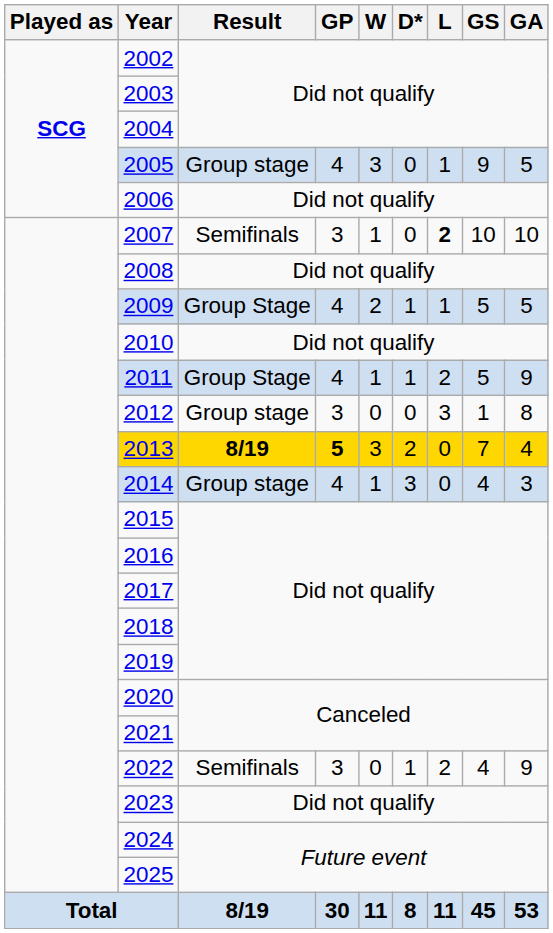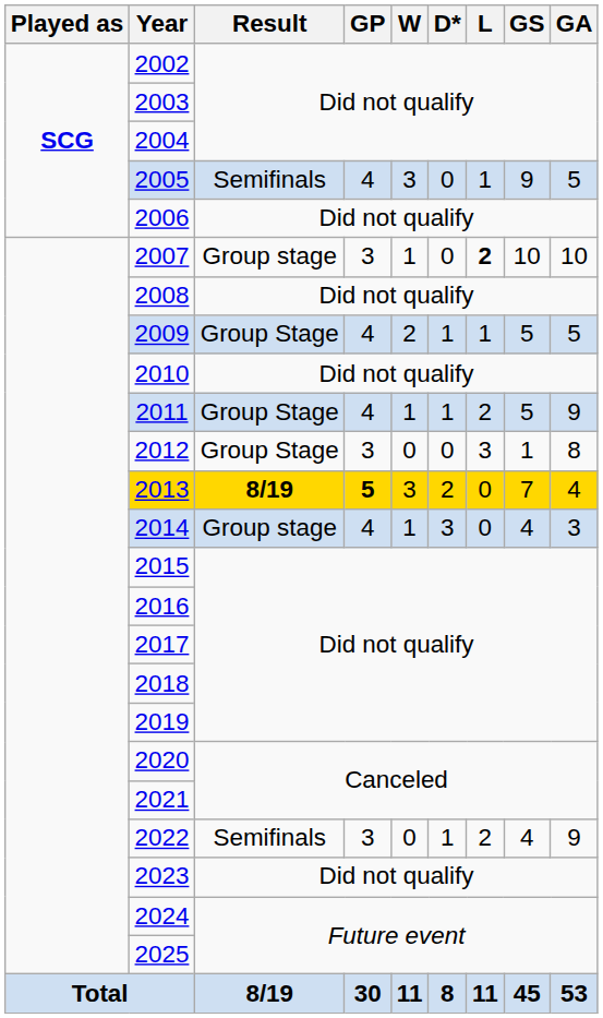 <table class="wikitable" style="text-align: center;">
 <tr>
 <th>Played as</th>
 <th>Year</th>
 <th>Result</th>
 <th>GP</th>
 <th>W</th>
 <th>D*</th>
 <th>L</th>
 <th>GS</th>
 <th>GA</th>
 </tr>
 <tr>
 <td rowspan="5"><strong> <a href='#'>SCG</a></strong></td>
 <td> <a href='#'>2002</a></td>
 <td rowspan=3 colspan=7>Did not qualify</td>
 </tr>
 <tr>
 <td> <a href='#'>2003</a></td>
 </tr>
 <tr>
 <td> <a href='#'>2004</a></td>
 </tr>
 <tr bgcolor="#cedff2">
 <td> <a href='#'>2005</a></td>
-<td>Group stage</td>
+<td>Semifinals</td>
 <td>4</td>
 <td>3</td>
 <td>0</td>
 <td>1</td>
 <td>9</td>
 <td>5</td>
 </tr>
 <tr>
 <td> <a href='#'>2006</a></td>
 <td rowspan=1 colspan=7>Did not qualify</td>
 </tr>
 <tr>
 <td rowspan="19"><strong></strong></td>
 <td> <a href='#'>2007</a></td>
-<td>Semifinals</td>
+<td>Group stage</td>
 <td>3</td>
 <td>1</td>
 <td>0</td>
 <td><strong>2</strong></td>
 <td>10</td>
 <td>10</td>
 </tr>
 <tr>
 <td> <a href='#'>2008</a></td>
 <td rowspan=1 colspan=7>Did not qualify</td>
 </tr>
 <tr bgcolor="#cedff2">
 <td> <a href='#'>2009</a></td>
 <td>Group Stage</td>
 <td>4</td>
 <td>2</td>
 <td>1</td>
 <td>1</td>
 <td>5</td>
 <td>5</td>
 </tr>
 <tr>
 <td> <a href='#'>2010</a></td>
 <td rowspan=1 colspan=7>Did not qualify</td>
 </tr>
 <tr bgcolor="#cedff2">
 <td> <a href='#'>2011</a></td>
 <td>Group Stage</td>
 <td>4</td>
 <td>1</td>
 <td>1</td>
 <td>2</td>
 <td>5</td>
 <td>9</td>
 </tr>
 <tr>
 <td> <a href='#'>2012</a></td>
-<td>Group stage</td>
+<td>Group Stage</td>
 <td>3</td>
 <td>0</td>
 <td>0</td>
 <td>3</td>
 <td>1</td>
 <td>8</td>
 </tr>
 <tr bgcolor=gold>
 <td> <a href='#'>2013</a></td>
 <td><strong>8/19</strong></td>
 <td><strong>5</strong></td>
 <td>3</td>
 <td>2</td>
 <td>0</td>
 <td>7</td>
 <td>4</td>
 </tr>
 <tr bgcolor="#cedff2">
 <td> <a href='#'>2014</a></td>
 <td>Group stage</td>
 <td>4</td>
 <td>1</td>
 <td>3</td>
 <td>0</td>
 <td>4</td>
 <td>3</td>
 </tr>
 <tr>
 <td> <a href='#'>2015</a></td>
 <td rowspan=5 colspan=7>Did not qualify</td>
 </tr>
 <tr>
 <td> <a href='#'>2016</a></td>
 </tr>
 <tr>
 <td> <a href='#'>2017</a></td>
 </tr>
 <tr>
 <td> <a href='#'>2018</a></td>
 </tr>
 <tr>
 <td> <a href='#'>2019</a></td>
 </tr>
 <tr>
 <td> <a href='#'>2020</a></td>
 <td colspan=7 rowspan=2>Canceled</td>
 </tr>
 <tr>
 <td> <a href='#'>2021</a></td>
 </tr>
 <tr>
 <td> <a href='#'>2022</a></td>
 <td>Semifinals</td>
 <td>3</td>
 <td>0</td>
 <td>1</td>
 <td>2</td>
 <td>4</td>
 <td>9</td>
 </tr>
 <tr>
 <td> <a href='#'>2023</a></td>
 <td colspan=7>Did not qualify</td>
 </tr>
 <tr>
 <td> <a href='#'>2024</a></td>
 <td colspan=7 rowspan=2><em>Future event</em></td>
 </tr>
 <tr>
 <td> <a href='#'>2025</a></td>
 </tr>
 <tr bgcolor="#cedff2">
 <td colspan=2><strong>Total</strong></td>
 <td><strong>8/19</strong></td>
 <td><strong>30</strong></td>
 <td><strong>11</strong></td>
 <td><strong>8</strong></td>
 <td><strong>11</strong></td>
 <td><strong>45</strong></td>
 <td><strong>53</strong></td>
 </tr>
 </table>
